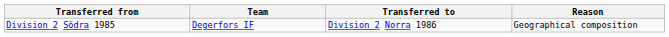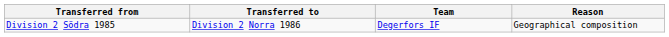 <table class="wikitable" style="text-align: left">
 <tr>
 <th style="width: 275px;">Transferred from</th>
+<th style="width: 275px;">Transferred to</th>
 <th style="width: 200px;">Team</th>
-<th style="width: 275px;">Transferred to</th>
 <th style="width: 225px;">Reason</th>
 </tr>
 <tr>
 <td><a href='#'>Division 2</a> <a href='#'>Södra</a> 1985</td>
+<td><a href='#'>Division 2</a> <a href='#'>Norra</a> 1986</td>
 <td><a href='#'>Degerfors IF</a></td>
-<td><a href='#'>Division 2</a> <a href='#'>Norra</a> 1986</td>
 <td>Geographical composition</td>
 </tr>
 </table>
